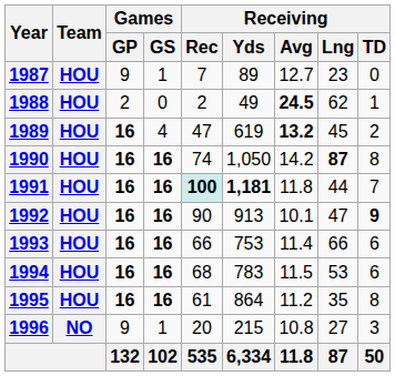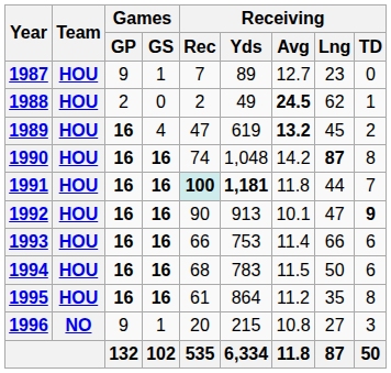 <table class="wikitable" style="text-align:center;">
 <tr>
 <th rowspan="2">Year</th>
 <th rowspan="2">Team</th>
 <th colspan="2">Games</th>
 <th colspan="5">Receiving</th>
 </tr>
 <tr>
 <th>GP</th>
 <th>GS</th>
 <th>Rec</th>
 <th>Yds</th>
 <th>Avg</th>
 <th>Lng</th>
 <th>TD</th>
 </tr>
 <tr>
 <th><a href='#'>1987</a></th>
 <th><a href='#'>HOU</a></th>
 <td>9</td>
 <td>1</td>
 <td>7</td>
 <td>89</td>
 <td>12.7</td>
 <td>23</td>
 <td>0</td>
 </tr>
 <tr>
 <th><a href='#'>1988</a></th>
 <th><a href='#'>HOU</a></th>
 <td>2</td>
 <td>0</td>
 <td>2</td>
 <td>49</td>
 <td><strong>24.5</strong></td>
 <td>62</td>
 <td>1</td>
 </tr>
 <tr>
 <th><a href='#'>1989</a></th>
 <th><a href='#'>HOU</a></th>
 <td><strong>16</strong></td>
 <td>4</td>
 <td>47</td>
 <td>619</td>
 <td><strong>13.2</strong></td>
 <td>45</td>
 <td>2</td>
 </tr>
 <tr>
 <th><a href='#'>1990</a></th>
 <th><a href='#'>HOU</a></th>
 <td><strong>16</strong></td>
 <td><strong>16</strong></td>
 <td>74</td>
-<td>1,050</td>
+<td>1,048</td>
 <td>14.2</td>
 <td><strong>87</strong></td>
 <td>8</td>
 </tr>
 <tr>
 <th><a href='#'>1991</a></th>
 <th><a href='#'>HOU</a></th>
 <td><strong>16</strong></td>
 <td><strong>16</strong></td>
 <td style="background:#cfecec;"><strong>100</strong></td>
 <td><strong>1,181</strong></td>
 <td>11.8</td>
 <td>44</td>
 <td>7</td>
 </tr>
 <tr>
 <th><a href='#'>1992</a></th>
 <th><a href='#'>HOU</a></th>
 <td><strong>16</strong></td>
 <td><strong>16</strong></td>
 <td>90</td>
 <td>913</td>
 <td>10.1</td>
 <td>47</td>
 <td><strong>9</strong></td>
 </tr>
 <tr>
 <th><a href='#'>1993</a></th>
 <th><a href='#'>HOU</a></th>
 <td><strong>16</strong></td>
 <td><strong>16</strong></td>
 <td>66</td>
 <td>753</td>
 <td>11.4</td>
 <td>66</td>
 <td>6</td>
 </tr>
 <tr>
 <th><a href='#'>1994</a></th>
 <th><a href='#'>HOU</a></th>
 <td><strong>16</strong></td>
 <td><strong>16</strong></td>
 <td>68</td>
 <td>783</td>
 <td>11.5</td>
-<td>53</td>
+<td>50</td>
 <td>6</td>
 </tr>
 <tr>
 <th><a href='#'>1995</a></th>
 <th><a href='#'>HOU</a></th>
 <td><strong>16</strong></td>
 <td><strong>16</strong></td>
 <td>61</td>
 <td>864</td>
 <td>11.2</td>
 <td>35</td>
 <td>8</td>
 </tr>
 <tr>
 <th><a href='#'>1996</a></th>
 <th><a href='#'>NO</a></th>
 <td>9</td>
 <td>1</td>
 <td>20</td>
 <td>215</td>
 <td>10.8</td>
 <td>27</td>
 <td>3</td>
 </tr>
 <tr>
 <th colspan="2"></th>
 <th>132</th>
 <th>102</th>
 <th>535</th>
 <th>6,334</th>
 <th>11.8</th>
 <th>87</th>
 <th>50</th>
 </tr>
 </table>
